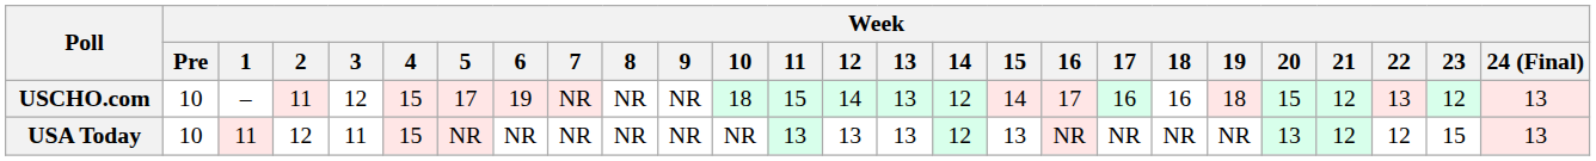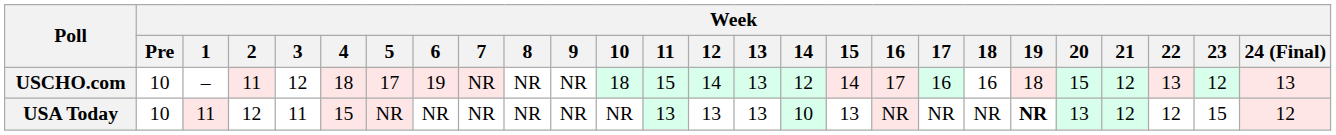 <table class="wikitable" style="white-space:nowrap;">
 <tr>
 <th scope="col" width="100" rowspan="2">Poll</th>
 <th colspan="25">Week</th>
 </tr>
 <tr>
 <th scope="col" width="30">Pre</th>
 <th scope="col" width="30">1</th>
 <th scope="col" width="30">2</th>
 <th scope="col" width="30">3</th>
 <th scope="col" width="30">4</th>
 <th scope="col" width="30">5</th>
 <th scope="col" width="30">6</th>
 <th scope="col" width="30">7</th>
 <th scope="col" width="30">8</th>
 <th scope="col" width="30">9</th>
 <th scope="col" width="30">10</th>
 <th scope="col" width="30">11</th>
 <th scope="col" width="30">12</th>
 <th scope="col" width="30">13</th>
 <th scope="col" width="30">14</th>
 <th scope="col" width="30">15</th>
 <th scope="col" width="30">16</th>
 <th scope="col" width="30">17</th>
 <th scope="col" width="30">18</th>
 <th scope="col" width="30">19</th>
 <th scope="col" width="30">20</th>
 <th scope="col" width="30">21</th>
 <th scope="col" width="30">22</th>
 <th scope="col" width="30">23</th>
 <th scope="col" width="30">24 (Final)</th>
 </tr>
 <tr style="text-align:center;">
 <th>USCHO.com</th>
 <td bgcolor=FFFFFF>10</td>
 <td bgcolor=FFFFFF>–</td>
 <td bgcolor=FFE6E6>11</td>
 <td bgcolor=FFFFFF>12</td>
-<td bgcolor=FFE6E6>15</td>
+<td bgcolor=FFE6E6>18</td>
 <td bgcolor=FFE6E6>17</td>
 <td bgcolor=FFE6E6>19</td>
 <td bgcolor=FFE6E6>NR</td>
 <td bgcolor=FFFFFF>NR</td>
 <td bgcolor=FFFFFF>NR</td>
 <td bgcolor=D8FFEB>18</td>
 <td bgcolor=D8FFEB>15</td>
 <td bgcolor=D8FFEB>14</td>
 <td bgcolor=D8FFEB>13</td>
 <td bgcolor=D8FFEB>12</td>
 <td bgcolor=FFE6E6>14</td>
 <td bgcolor=FFE6E6>17</td>
 <td bgcolor=D8FFEB>16</td>
 <td bgcolor=FFFFFF>16</td>
 <td bgcolor=FFE6E6>18</td>
 <td bgcolor=D8FFEB>15</td>
 <td bgcolor=D8FFEB>12</td>
 <td bgcolor=FFE6E6>13</td>
 <td bgcolor=D8FFEB>12</td>
 <td bgcolor=FFE6E6>13</td>
 </tr>
 <tr style="text-align:center;">
 <th>USA Today</th>
 <td bgcolor=FFFFFF>10</td>
 <td bgcolor=FFE6E6>11</td>
 <td bgcolor=FFFFFF>12</td>
 <td bgcolor=FFFFFF>11</td>
 <td bgcolor=FFE6E6>15</td>
 <td bgcolor=FFE6E6>NR</td>
 <td bgcolor=FFFFFF>NR</td>
 <td bgcolor=FFFFFF>NR</td>
 <td bgcolor=FFFFFF>NR</td>
 <td bgcolor=FFFFFF>NR</td>
 <td bgcolor=FFFFFF>NR</td>
 <td bgcolor=D8FFEB>13</td>
 <td bgcolor=FFFFFF>13</td>
 <td bgcolor=FFFFFF>13</td>
-<td bgcolor=D8FFEB>12</td>
+<td bgcolor=D8FFEB>10</td>
 <td bgcolor=FFFFFF>13</td>
 <td bgcolor=FFE6E6>NR</td>
 <td bgcolor=FFFFFF>NR</td>
 <td bgcolor=FFFFFF>NR</td>
-<td bgcolor=FFFFFF>NR</td>
+<td bgcolor=FFFFFF><strong>NR</strong></td>
 <td bgcolor=D8FFEB>13</td>
 <td bgcolor=D8FFEB>12</td>
 <td bgcolor=FFFFFF>12</td>
 <td bgcolor=FFFFFF>15</td>
-<td bgcolor=FFE6E6>13</td>
+<td bgcolor=FFE6E6>12</td>
 </tr>
 </table>
